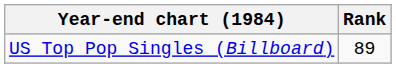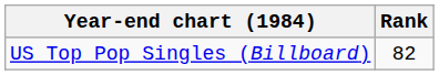 <table class="wikitable sortable">
 <tr>
 <th>Year-end chart (1984)</th>
 <th>Rank</th>
 </tr>
 <tr>
 <td><a href='#'>US Top Pop Singles (<em>Billboard</em>)</a></td>
-<td align="center">89</td>
+<td align="center">82</td>
 </tr>
 </table>
